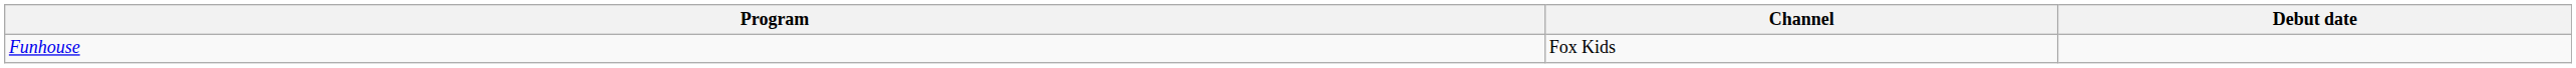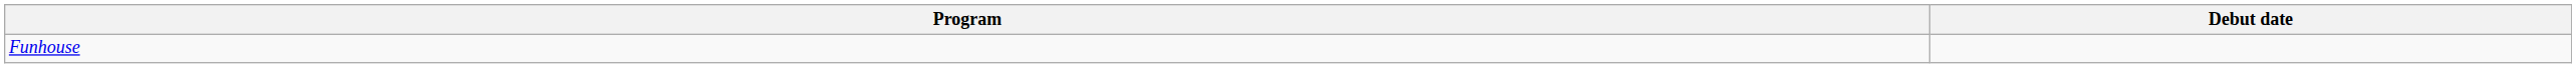 <table class="wikitable sortable"  style="width:100%; font-size:87%;">
 <tr style="background:#efefef;">
 <th style="width:60%;">Program</th>
-<th style="width:20%;">Channel</th>
 <th style="width:20%;">Debut date</th>
 </tr>
 <tr>
 <td><em><a href='#'>Funhouse</a></em></td>
-<td>Fox Kids</td>
 <td></td>
 </tr>
 </table>
